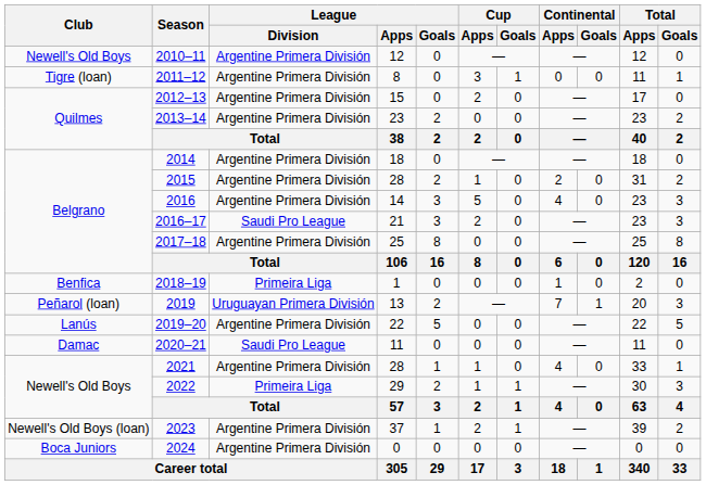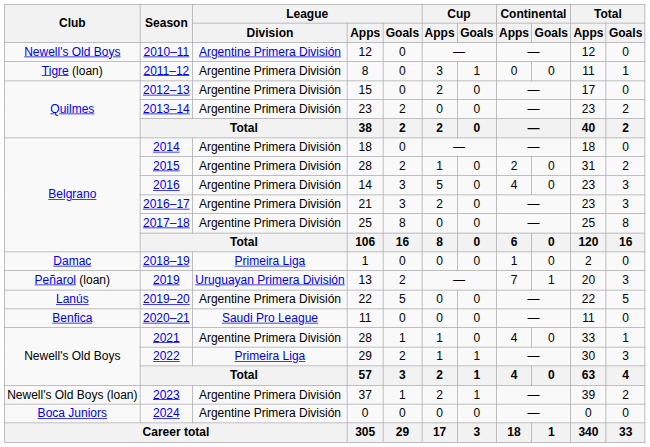 <table class="wikitable" style="text-align: center">
 <tr>
 <th rowspan="2">Club</th>
 <th rowspan="2">Season</th>
 <th colspan="3">League</th>
 <th colspan="2">Cup</th>
 <th colspan="2">Continental</th>
 <th colspan="2">Total</th>
 </tr>
 <tr>
 <th>Division</th>
 <th>Apps</th>
 <th>Goals</th>
 <th>Apps</th>
 <th>Goals</th>
 <th>Apps</th>
 <th>Goals</th>
 <th>Apps</th>
 <th>Goals</th>
 </tr>
 <tr>
 <td><a href='#'>Newell's Old Boys</a></td>
 <td><a href='#'>2010–11</a></td>
 <td><a href='#'>Argentine Primera División</a></td>
 <td>12</td>
 <td>0</td>
 <td colspan="2">—</td>
 <td colspan="2">—</td>
 <td>12</td>
 <td>0</td>
 </tr>
 <tr>
 <td><a href='#'>Tigre</a> (loan)</td>
 <td><a href='#'>2011–12</a></td>
 <td>Argentine Primera División</td>
 <td>8</td>
 <td>0</td>
 <td>3</td>
 <td>1</td>
 <td>0</td>
 <td>0</td>
 <td>11</td>
 <td>1</td>
 </tr>
 <tr>
 <td rowspan="3"><a href='#'>Quilmes</a></td>
 <td><a href='#'>2012–13</a></td>
 <td>Argentine Primera División</td>
 <td>15</td>
 <td>0</td>
 <td>2</td>
 <td>0</td>
 <td colspan="2">—</td>
 <td>17</td>
 <td>0</td>
 </tr>
 <tr>
 <td><a href='#'>2013–14</a></td>
 <td>Argentine Primera División</td>
 <td>23</td>
 <td>2</td>
 <td>0</td>
 <td>0</td>
 <td colspan="2">—</td>
 <td>23</td>
 <td>2</td>
 </tr>
 <tr>
 <th colspan="2">Total</th>
 <th>38</th>
 <th>2</th>
 <th>2</th>
 <th>0</th>
 <th colspan="2">—</th>
 <th>40</th>
 <th>2</th>
 </tr>
 <tr>
 <td rowspan="6"><a href='#'>Belgrano</a></td>
 <td><a href='#'>2014</a></td>
 <td>Argentine Primera División</td>
 <td>18</td>
 <td>0</td>
 <td colspan="2">—</td>
 <td colspan="2">—</td>
 <td>18</td>
 <td>0</td>
 </tr>
 <tr>
 <td><a href='#'>2015</a></td>
 <td>Argentine Primera División</td>
 <td>28</td>
 <td>2</td>
 <td>1</td>
 <td>0</td>
 <td>2</td>
 <td>0</td>
 <td>31</td>
 <td>2</td>
 </tr>
 <tr>
 <td><a href='#'>2016</a></td>
 <td>Argentine Primera División</td>
 <td>14</td>
 <td>3</td>
 <td>5</td>
 <td>0</td>
 <td>4</td>
 <td>0</td>
 <td>23</td>
 <td>3</td>
 </tr>
 <tr>
 <td><a href='#'>2016–17</a></td>
-<td><a href='#'>Saudi Pro League</a></td>
+<td>Argentine Primera División</td>
 <td>21</td>
 <td>3</td>
 <td>2</td>
 <td>0</td>
 <td colspan="2">—</td>
 <td>23</td>
 <td>3</td>
 </tr>
 <tr>
 <td><a href='#'>2017–18</a></td>
 <td>Argentine Primera División</td>
 <td>25</td>
 <td>8</td>
 <td>0</td>
 <td>0</td>
 <td colspan="2">—</td>
 <td>25</td>
 <td>8</td>
 </tr>
 <tr>
 <th colspan="2">Total</th>
 <th>106</th>
 <th>16</th>
 <th>8</th>
 <th>0</th>
 <th>6</th>
 <th>0</th>
 <th>120</th>
 <th>16</th>
 </tr>
 <tr>
-<td><a href='#'>Benfica</a></td>
+<td><a href='#'>Damac</a></td>
 <td><a href='#'>2018–19</a></td>
 <td><a href='#'>Primeira Liga</a></td>
 <td>1</td>
 <td>0</td>
 <td>0</td>
 <td>0</td>
 <td>1</td>
 <td>0</td>
 <td>2</td>
 <td>0</td>
 </tr>
 <tr>
 <td><a href='#'>Peñarol</a> (loan)</td>
 <td><a href='#'>2019</a></td>
 <td><a href='#'>Uruguayan Primera División</a></td>
 <td>13</td>
 <td>2</td>
 <td colspan="2">—</td>
 <td>7</td>
 <td>1</td>
 <td>20</td>
 <td>3</td>
 </tr>
 <tr>
 <td><a href='#'>Lanús</a></td>
 <td><a href='#'>2019–20</a></td>
 <td>Argentine Primera División</td>
 <td>22</td>
 <td>5</td>
 <td>0</td>
 <td>0</td>
 <td colspan="2">—</td>
 <td>22</td>
 <td>5</td>
 </tr>
 <tr>
-<td><a href='#'>Damac</a></td>
+<td><a href='#'>Benfica</a></td>
 <td><a href='#'>2020–21</a></td>
 <td><a href='#'>Saudi Pro League</a></td>
 <td>11</td>
 <td>0</td>
 <td>0</td>
 <td>0</td>
 <td colspan="2">—</td>
 <td>11</td>
 <td>0</td>
 </tr>
 <tr>
 <td rowspan="3">Newell's Old Boys</td>
 <td><a href='#'>2021</a></td>
 <td>Argentine Primera División</td>
 <td>28</td>
 <td>1</td>
 <td>1</td>
 <td>0</td>
 <td>4</td>
 <td>0</td>
 <td>33</td>
 <td>1</td>
 </tr>
 <tr>
 <td><a href='#'>2022</a></td>
 <td><a href='#'>Primeira Liga</a></td>
 <td>29</td>
 <td>2</td>
 <td>1</td>
 <td>1</td>
 <td colspan="2">—</td>
 <td>30</td>
 <td>3</td>
 </tr>
 <tr>
 <th colspan="2">Total</th>
 <th>57</th>
 <th>3</th>
 <th>2</th>
 <th>1</th>
 <th>4</th>
 <th>0</th>
 <th>63</th>
 <th>4</th>
 </tr>
 <tr>
 <td>Newell's Old Boys (loan)</td>
 <td><a href='#'>2023</a></td>
 <td>Argentine Primera División</td>
 <td>37</td>
 <td>1</td>
 <td>2</td>
 <td>1</td>
 <td colspan="2">—</td>
 <td>39</td>
 <td>2</td>
 </tr>
 <tr>
 <td><a href='#'>Boca Juniors</a></td>
 <td><a href='#'>2024</a></td>
 <td>Argentine Primera División</td>
 <td>0</td>
 <td>0</td>
 <td>0</td>
 <td>0</td>
 <td colspan="2">—</td>
 <td>0</td>
 <td>0</td>
 </tr>
 <tr>
 <th colspan="3">Career total</th>
 <th>305</th>
 <th>29</th>
 <th>17</th>
 <th>3</th>
 <th>18</th>
 <th>1</th>
 <th>340</th>
 <th>33</th>
 </tr>
 </table>
